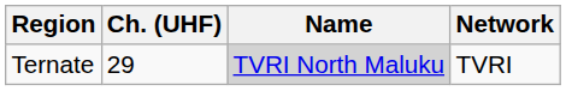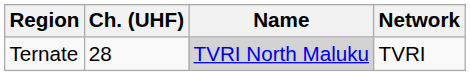 <table class="wikitable">
 <tr>
 <th>Region</th>
 <th>Ch. (UHF)</th>
 <th>Name</th>
 <th>Network</th>
 </tr>
 <tr>
 <td>Ternate</td>
-<td>29</td>
+<td>28</td>
 <td style="background: lightgrey;"><a href='#'>TVRI North Maluku</a></td>
 <td>TVRI</td>
 </tr>
 </table>
